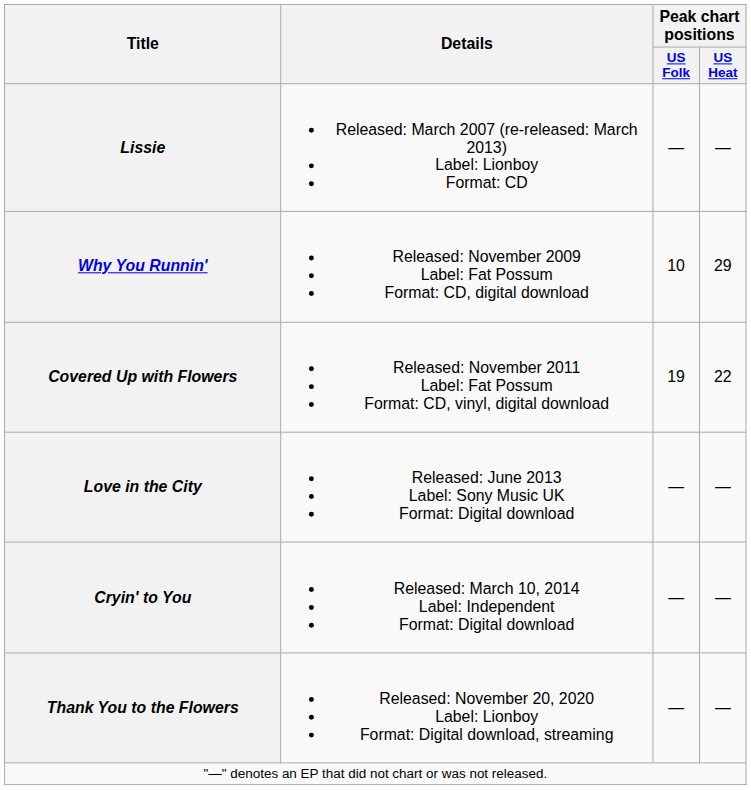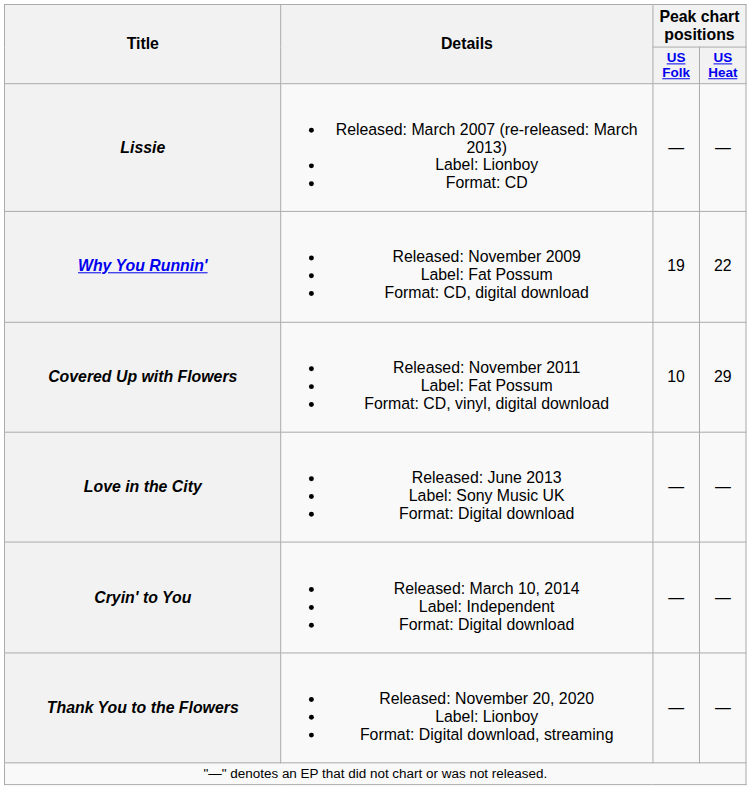 <table class="wikitable plainrowheaders" style="text-align:center;">
 <tr>
 <th scope="col" rowspan="2" style="width:17em;">Title</th>
 <th scope="col" rowspan="2" style="width:23em;">Details</th>
 <th scope="col" colspan="2">Peak chart positions</th>
 </tr>
 <tr>
 <th scope="col" style="width:3em;font-size:85%;"><a href='#'>US Folk</a><br></th>
 <th scope="col" style="width:3em;font-size:85%;"><a href='#'>US Heat</a><br></th>
 </tr>
 <tr>
 <th scope="row"><em>Lissie</em></th>
 <td><br><ul><li>Released: March 2007 (re-released: March 2013)</li><li>Label: Lionboy</li><li>Format: CD</li></ul></td>
 <td>—</td>
 <td>—</td>
 </tr>
 <tr>
 <th scope="row"><em><a href='#'>Why You Runnin'</a></em></th>
 <td><br><ul><li>Released: November 2009</li><li>Label: Fat Possum</li><li>Format: CD, digital download</li></ul></td>
-<td>10</td>
-<td>29</td>
+<td>19</td>
+<td>22</td>
 </tr>
 <tr>
 <th scope="row"><em>Covered Up with Flowers</em></th>
 <td><br><ul><li>Released: November 2011</li><li>Label: Fat Possum</li><li>Format: CD, vinyl, digital download</li></ul></td>
-<td>19</td>
-<td>22</td>
+<td>10</td>
+<td>29</td>
 </tr>
 <tr>
 <th scope="row"><em>Love in the City</em></th>
 <td><br><ul><li>Released: June 2013</li><li>Label: Sony Music UK</li><li>Format: Digital download</li></ul></td>
 <td>—</td>
 <td>—</td>
 </tr>
 <tr>
 <th scope="row"><em>Cryin' to You</em></th>
 <td><br><ul><li>Released: March 10, 2014</li><li>Label: Independent</li><li>Format: Digital download</li></ul></td>
 <td>—</td>
 <td>—</td>
 </tr>
 <tr>
 <th scope="row"><em>Thank You to the Flowers</em></th>
 <td><br><ul><li>Released: November 20, 2020</li><li>Label: Lionboy</li><li>Format: Digital download, streaming</li></ul></td>
 <td>—</td>
 <td>—</td>
 </tr>
 <tr>
 <td colspan="20" style="font-size:85%">"—" denotes an EP that did not chart or was not released.</td>
 </tr>
 </table>
